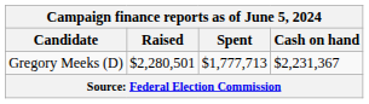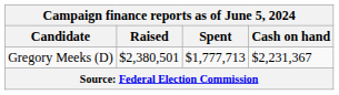 <table class="wikitable sortable">
 <tr>
 <th colspan=4>Campaign finance reports as of June 5, 2024</th>
 </tr>
 <tr style="text-align:center;">
 <th>Candidate</th>
 <th>Raised</th>
 <th>Spent</th>
 <th>Cash on hand</th>
 </tr>
 <tr>
 <td>Gregory Meeks (D)</td>
-<td>$2,280,501</td>
+<td>$2,380,501</td>
 <td>$1,777,713</td>
 <td>$2,231,367</td>
 </tr>
 <tr>
 <th colspan="4"><small>Source: <a href='#'>Federal Election Commission</a></small></th>
 </tr>
 </table>
